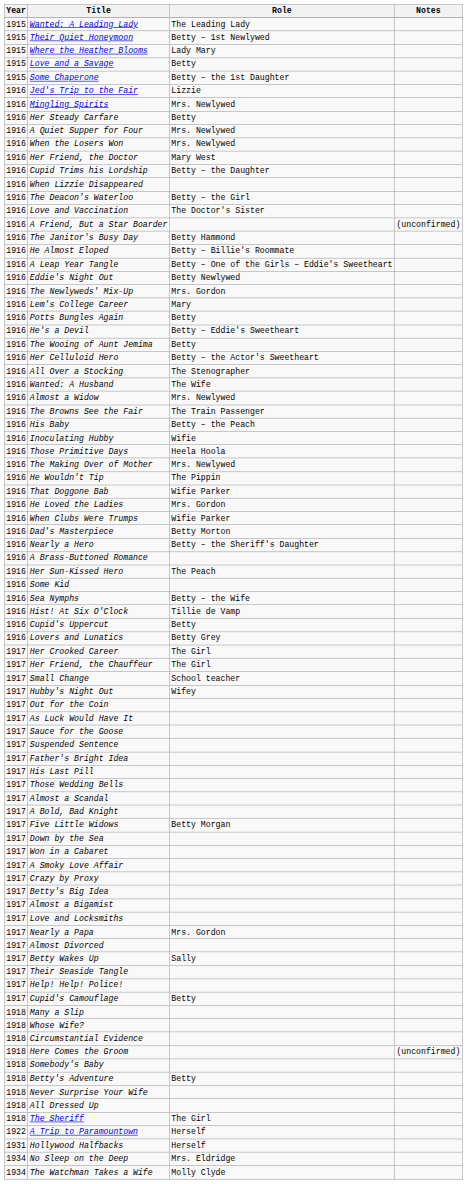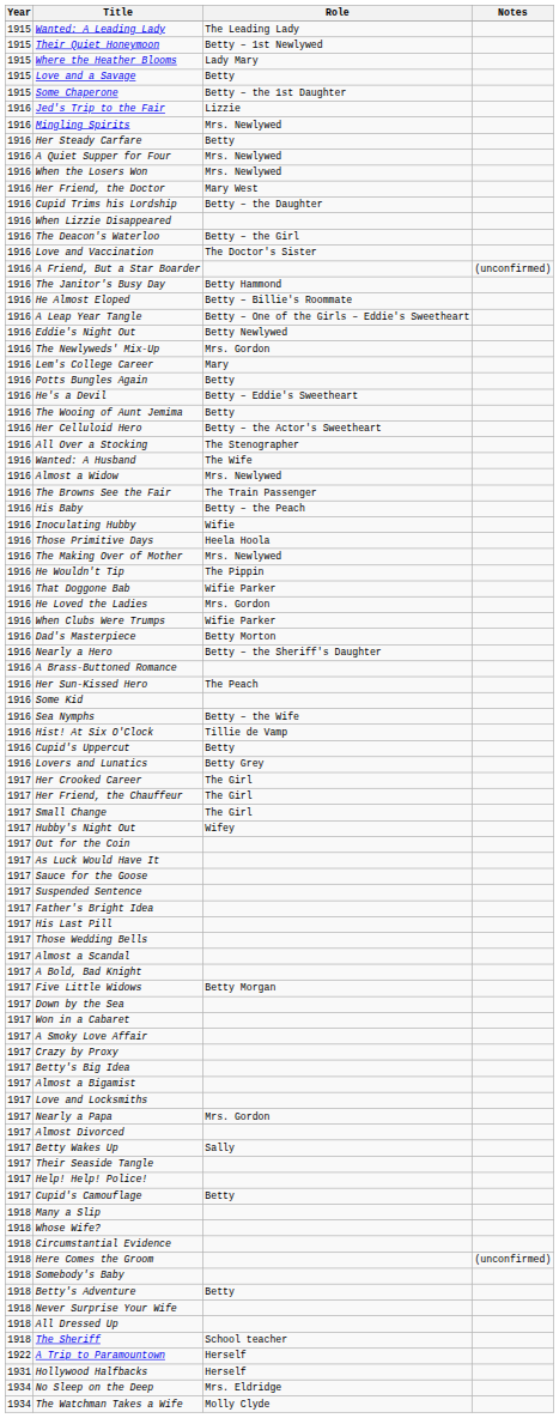 <table class="wikitable plainrowheaders sortable">
 <tr>
 <th scope="col" class="unsortable">Year</th>
 <th scope="col">Title</th>
 <th scope="col">Role</th>
 <th scope="col" class="unsortable">Notes</th>
 </tr>
 <tr>
 </tr>
 <tr>
 <td>1915</td>
 <td><em><a href='#'>Wanted: A Leading Lady</a></em></td>
 <td>The Leading Lady</td>
 <td></td>
 </tr>
 <tr>
 <td>1915</td>
 <td><em><a href='#'>Their Quiet Honeymoon</a></em></td>
 <td>Betty – 1st Newlywed</td>
 <td></td>
 </tr>
 <tr>
 <td>1915</td>
 <td><em><a href='#'>Where the Heather Blooms</a></em></td>
 <td>Lady Mary</td>
 <td></td>
 </tr>
 <tr>
 <td>1915</td>
 <td><em><a href='#'>Love and a Savage</a></em></td>
 <td>Betty</td>
 <td></td>
 </tr>
 <tr>
 <td>1915</td>
 <td><em><a href='#'>Some Chaperone</a></em></td>
 <td>Betty – the 1st Daughter</td>
 <td></td>
 </tr>
 <tr>
 <td>1916</td>
 <td><em><a href='#'>Jed's Trip to the Fair</a></em></td>
 <td>Lizzie</td>
 <td></td>
 </tr>
 <tr>
 <td>1916</td>
 <td><em><a href='#'>Mingling Spirits</a></em></td>
 <td>Mrs. Newlywed</td>
 <td></td>
 </tr>
 <tr>
 <td>1916</td>
 <td><em>Her Steady Carfare</em></td>
 <td>Betty</td>
 <td></td>
 </tr>
 <tr>
 <td>1916</td>
 <td><em>A Quiet Supper for Four</em></td>
 <td>Mrs. Newlywed</td>
 <td></td>
 </tr>
 <tr>
 <td>1916</td>
 <td><em>When the Losers Won</em></td>
 <td>Mrs. Newlywed</td>
 <td></td>
 </tr>
 <tr>
 <td>1916</td>
 <td><em>Her Friend, the Doctor</em></td>
 <td>Mary West</td>
 <td></td>
 </tr>
 <tr>
 <td>1916</td>
 <td><em>Cupid Trims his Lordship</em></td>
 <td>Betty – the Daughter</td>
 <td></td>
 </tr>
 <tr>
 <td>1916</td>
 <td><em>When Lizzie Disappeared</em></td>
 <td></td>
 <td></td>
 </tr>
 <tr>
 <td>1916</td>
 <td><em>The Deacon's Waterloo</em></td>
 <td>Betty – the Girl</td>
 <td></td>
 </tr>
 <tr>
 <td>1916</td>
 <td><em>Love and Vaccination</em></td>
 <td>The Doctor's Sister</td>
 <td></td>
 </tr>
 <tr>
 <td>1916</td>
 <td><em>A Friend, But a Star Boarder</em></td>
 <td></td>
 <td>(unconfirmed)</td>
 </tr>
 <tr>
 <td>1916</td>
 <td><em>The Janitor's Busy Day</em></td>
 <td>Betty Hammond</td>
 <td></td>
 </tr>
 <tr>
 <td>1916</td>
 <td><em>He Almost Eloped</em></td>
 <td>Betty – Billie's Roommate</td>
 <td></td>
 </tr>
 <tr>
 <td>1916</td>
 <td><em>A Leap Year Tangle</em></td>
 <td>Betty – One of the Girls – Eddie's Sweetheart</td>
 <td></td>
 </tr>
 <tr>
 <td>1916</td>
 <td><em>Eddie's Night Out</em></td>
 <td>Betty Newlywed</td>
 <td></td>
 </tr>
 <tr>
 <td>1916</td>
 <td><em>The Newlyweds' Mix-Up</em></td>
 <td>Mrs. Gordon</td>
 <td></td>
 </tr>
 <tr>
 <td>1916</td>
 <td><em>Lem's College Career</em></td>
 <td>Mary</td>
 <td></td>
 </tr>
 <tr>
 <td>1916</td>
 <td><em>Potts Bungles Again</em></td>
 <td>Betty</td>
 <td></td>
 </tr>
 <tr>
 <td>1916</td>
 <td><em>He's a Devil</em></td>
 <td>Betty – Eddie's Sweetheart</td>
 <td></td>
 </tr>
 <tr>
 <td>1916</td>
 <td><em>The Wooing of Aunt Jemima</em></td>
 <td>Betty</td>
 <td></td>
 </tr>
 <tr>
 <td>1916</td>
 <td><em>Her Celluloid Hero</em></td>
 <td>Betty – the Actor's Sweetheart</td>
 <td></td>
 </tr>
 <tr>
 <td>1916</td>
 <td><em>All Over a Stocking</em></td>
 <td>The Stenographer</td>
 <td></td>
 </tr>
 <tr>
 <td>1916</td>
 <td><em>Wanted: A Husband</em></td>
 <td>The Wife</td>
 <td></td>
 </tr>
 <tr>
 <td>1916</td>
 <td><em>Almost a Widow</em></td>
 <td>Mrs. Newlywed</td>
 <td></td>
 </tr>
 <tr>
 <td>1916</td>
 <td><em>The Browns See the Fair</em></td>
 <td>The Train Passenger</td>
 <td></td>
 </tr>
 <tr>
 <td>1916</td>
 <td><em>His Baby</em></td>
 <td>Betty – the Peach</td>
 <td></td>
 </tr>
 <tr>
 <td>1916</td>
 <td><em>Inoculating Hubby</em></td>
 <td>Wifie</td>
 <td></td>
 </tr>
 <tr>
 <td>1916</td>
 <td><em>Those Primitive Days</em></td>
 <td>Heela Hoola</td>
 <td></td>
 </tr>
 <tr>
 <td>1916</td>
 <td><em>The Making Over of Mother</em></td>
 <td>Mrs. Newlywed</td>
 <td></td>
 </tr>
 <tr>
 <td>1916</td>
 <td><em>He Wouldn't Tip</em></td>
 <td>The Pippin</td>
 <td></td>
 </tr>
 <tr>
 <td>1916</td>
 <td><em>That Doggone Bab</em></td>
 <td>Wifie Parker</td>
 <td></td>
 </tr>
 <tr>
 <td>1916</td>
 <td><em>He Loved the Ladies</em></td>
 <td>Mrs. Gordon</td>
 <td></td>
 </tr>
 <tr>
 <td>1916</td>
 <td><em>When Clubs Were Trumps</em></td>
 <td>Wifie Parker</td>
 <td></td>
 </tr>
 <tr>
 <td>1916</td>
 <td><em>Dad's Masterpiece</em></td>
 <td>Betty Morton</td>
 <td></td>
 </tr>
 <tr>
 <td>1916</td>
 <td><em>Nearly a Hero</em></td>
 <td>Betty – the Sheriff's Daughter</td>
 <td></td>
 </tr>
 <tr>
 <td>1916</td>
 <td><em>A Brass-Buttoned Romance</em></td>
 <td></td>
 <td></td>
 </tr>
 <tr>
 <td>1916</td>
 <td><em>Her Sun-Kissed Hero</em></td>
 <td>The Peach</td>
 <td></td>
 </tr>
 <tr>
 <td>1916</td>
 <td><em>Some Kid</em></td>
 <td></td>
 <td></td>
 </tr>
 <tr>
 <td>1916</td>
 <td><em>Sea Nymphs</em></td>
 <td>Betty – the Wife</td>
 <td></td>
 </tr>
 <tr>
 <td>1916</td>
 <td><em>Hist! At Six O'Clock</em></td>
 <td>Tillie de Vamp</td>
 <td></td>
 </tr>
 <tr>
 <td>1916</td>
 <td><em>Cupid's Uppercut</em></td>
 <td>Betty</td>
 <td></td>
 </tr>
 <tr>
 <td>1916</td>
 <td><em>Lovers and Lunatics</em></td>
 <td>Betty Grey</td>
 <td></td>
 </tr>
 <tr>
 <td>1917</td>
 <td><em>Her Crooked Career</em></td>
 <td>The Girl</td>
 <td></td>
 </tr>
 <tr>
 <td>1917</td>
 <td><em>Her Friend, the Chauffeur</em></td>
 <td>The Girl</td>
 <td></td>
 </tr>
 <tr>
 <td>1917</td>
 <td><em>Small Change</em></td>
-<td>School teacher</td>
+<td>The Girl</td>
 <td></td>
 </tr>
 <tr>
 <td>1917</td>
 <td><em>Hubby's Night Out</em></td>
 <td>Wifey</td>
 <td></td>
 </tr>
 <tr>
 <td>1917</td>
 <td><em>Out for the Coin</em></td>
 <td></td>
 <td></td>
 </tr>
 <tr>
 <td>1917</td>
 <td><em>As Luck Would Have It</em></td>
 <td></td>
 <td></td>
 </tr>
 <tr>
 <td>1917</td>
 <td><em>Sauce for the Goose</em></td>
 <td></td>
 <td></td>
 </tr>
 <tr>
 <td>1917</td>
 <td><em>Suspended Sentence</em></td>
 <td></td>
 <td></td>
 </tr>
 <tr>
 <td>1917</td>
 <td><em>Father's Bright Idea</em></td>
 <td></td>
 <td></td>
 </tr>
 <tr>
 <td>1917</td>
 <td><em>His Last Pill</em></td>
 <td></td>
 <td></td>
 </tr>
 <tr>
 <td>1917</td>
 <td><em>Those Wedding Bells</em></td>
 <td></td>
 <td></td>
 </tr>
 <tr>
 <td>1917</td>
 <td><em>Almost a Scandal</em></td>
 <td></td>
 <td></td>
 </tr>
 <tr>
 <td>1917</td>
 <td><em>A Bold, Bad Knight</em></td>
 <td></td>
 <td></td>
 </tr>
 <tr>
 <td>1917</td>
 <td><em>Five Little Widows</em></td>
 <td>Betty Morgan</td>
 <td></td>
 </tr>
 <tr>
 <td>1917</td>
 <td><em>Down by the Sea</em></td>
 <td></td>
 <td></td>
 </tr>
 <tr>
 <td>1917</td>
 <td><em>Won in a Cabaret</em></td>
 <td></td>
 <td></td>
 </tr>
 <tr>
 <td>1917</td>
 <td><em>A Smoky Love Affair</em></td>
 <td></td>
 <td></td>
 </tr>
 <tr>
 <td>1917</td>
 <td><em>Crazy by Proxy</em></td>
 <td></td>
 <td></td>
 </tr>
 <tr>
 <td>1917</td>
 <td><em>Betty's Big Idea</em></td>
 <td></td>
 <td></td>
 </tr>
 <tr>
 <td>1917</td>
 <td><em>Almost a Bigamist</em></td>
 <td></td>
 <td></td>
 </tr>
 <tr>
 <td>1917</td>
 <td><em>Love and Locksmiths</em></td>
 <td></td>
 <td></td>
 </tr>
 <tr>
 <td>1917</td>
 <td><em>Nearly a Papa</em></td>
 <td>Mrs. Gordon</td>
 <td></td>
 </tr>
 <tr>
 <td>1917</td>
 <td><em>Almost Divorced</em></td>
 <td></td>
 <td></td>
 </tr>
 <tr>
 <td>1917</td>
 <td><em>Betty Wakes Up</em></td>
 <td>Sally</td>
 <td></td>
 </tr>
 <tr>
 <td>1917</td>
 <td><em>Their Seaside Tangle</em></td>
 <td></td>
 <td></td>
 </tr>
 <tr>
 <td>1917</td>
 <td><em>Help! Help! Police!</em></td>
 <td></td>
 <td></td>
 </tr>
 <tr>
 <td>1917</td>
 <td><em>Cupid's Camouflage</em></td>
 <td>Betty</td>
 <td></td>
 </tr>
 <tr>
 <td>1918</td>
 <td><em>Many a Slip</em></td>
 <td></td>
 <td></td>
 </tr>
 <tr>
 <td>1918</td>
 <td><em>Whose Wife?</em></td>
 <td></td>
 <td></td>
 </tr>
 <tr>
 <td>1918</td>
 <td><em>Circumstantial Evidence</em></td>
 <td></td>
 <td></td>
 </tr>
 <tr>
 <td>1918</td>
 <td><em>Here Comes the Groom</em></td>
 <td></td>
 <td>(unconfirmed)</td>
 </tr>
 <tr>
 <td>1918</td>
 <td><em>Somebody's Baby</em></td>
 <td></td>
 <td></td>
 </tr>
 <tr>
 <td>1918</td>
 <td><em>Betty's Adventure</em></td>
 <td>Betty</td>
 <td></td>
 </tr>
 <tr>
 <td>1918</td>
 <td><em>Never Surprise Your Wife</em></td>
 <td></td>
 <td></td>
 </tr>
 <tr>
 <td>1918</td>
 <td><em>All Dressed Up</em></td>
 <td></td>
 <td></td>
 </tr>
 <tr>
 <td>1918</td>
 <td><em><a href='#'>The Sheriff</a></em></td>
-<td>The Girl</td>
+<td>School teacher</td>
 <td></td>
 </tr>
 <tr>
 <td>1922</td>
 <td><em><a href='#'>A Trip to Paramountown</a></em></td>
 <td>Herself</td>
 <td></td>
 </tr>
 <tr>
 <td>1931</td>
 <td><em>Hollywood Halfbacks</em></td>
 <td>Herself</td>
 <td></td>
 </tr>
 <tr>
 <td>1934</td>
 <td><em>No Sleep on the Deep</em></td>
 <td>Mrs. Eldridge</td>
 <td></td>
 </tr>
 <tr>
 <td>1934</td>
 <td><em>The Watchman Takes a Wife</em></td>
 <td>Molly Clyde</td>
 <td></td>
 </tr>
 </table>
